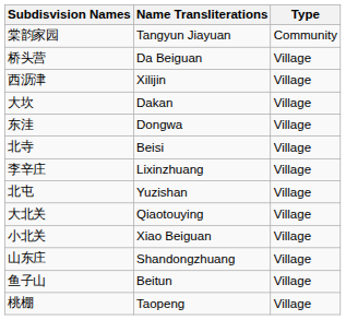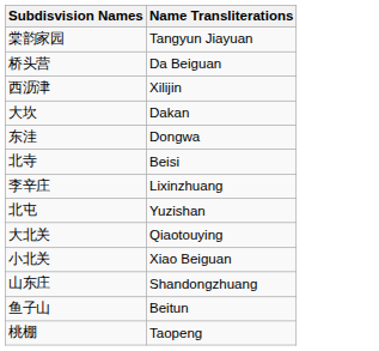 <table class="wikitable sortable">
 <tr>
 <th>Subdisvision Names</th>
 <th>Name Transliterations</th>
-<th>Type</th>
 </tr>
 <tr>
 <td>棠韵家园</td>
 <td>Tangyun Jiayuan</td>
-<td>Community</td>
 </tr>
 <tr>
 <td>桥头营</td>
 <td>Da Beiguan</td>
-<td>Village</td>
 </tr>
 <tr>
 <td>西沥津</td>
 <td>Xilijin</td>
-<td>Village</td>
 </tr>
 <tr>
 <td>大坎</td>
 <td>Dakan</td>
-<td>Village</td>
 </tr>
 <tr>
 <td>东洼</td>
 <td>Dongwa</td>
-<td>Village</td>
 </tr>
 <tr>
 <td>北寺</td>
 <td>Beisi</td>
-<td>Village</td>
 </tr>
 <tr>
 <td>李辛庄</td>
 <td>Lixinzhuang</td>
-<td>Village</td>
 </tr>
 <tr>
 <td>北屯</td>
 <td>Yuzishan</td>
-<td>Village</td>
 </tr>
 <tr>
 <td>大北关</td>
 <td>Qiaotouying</td>
-<td>Village</td>
 </tr>
 <tr>
 <td>小北关</td>
 <td>Xiao Beiguan</td>
-<td>Village</td>
 </tr>
 <tr>
 <td>山东庄</td>
 <td>Shandongzhuang</td>
-<td>Village</td>
 </tr>
 <tr>
 <td>鱼子山</td>
 <td>Beitun</td>
-<td>Village</td>
 </tr>
 <tr>
 <td>桃棚</td>
 <td>Taopeng</td>
-<td>Village</td>
 </tr>
 </table>
